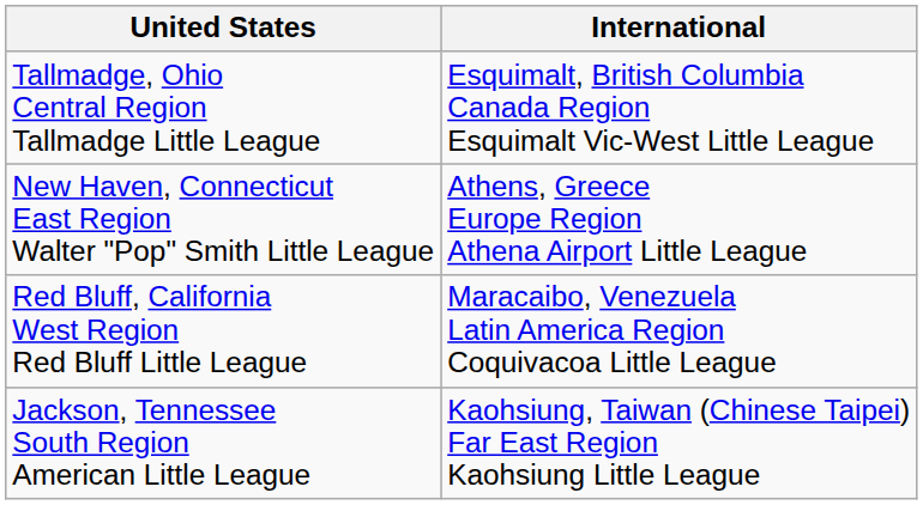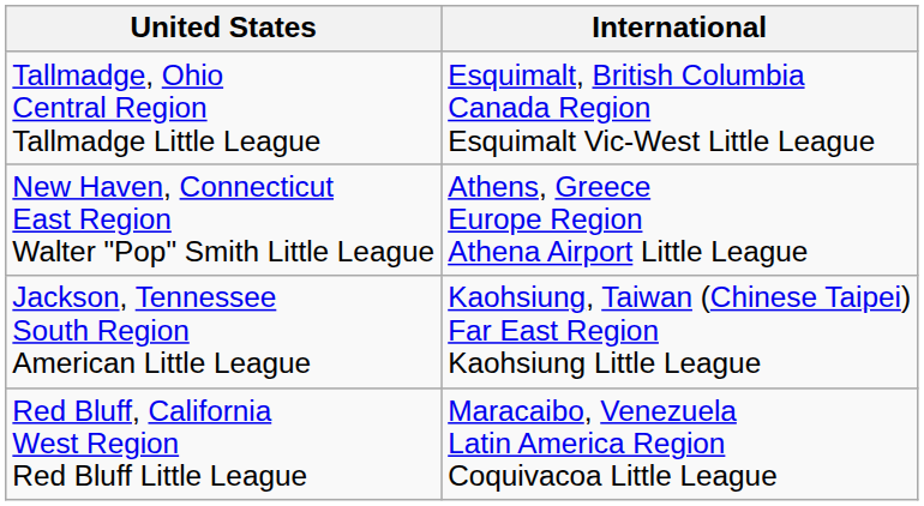 <table class="wikitable">
 <tr>
 <th>United States</th>
 <th>International</th>
 </tr>
 <tr>
 <td> <a href='#'>Tallmadge</a>, <a href='#'>Ohio</a><br><a href='#'>Central Region</a><br>Tallmadge Little League</td>
 <td> <a href='#'>Esquimalt</a>, <a href='#'>British Columbia</a><br> <a href='#'>Canada Region</a><br>Esquimalt Vic-West Little League</td>
 </tr>
 <tr>
 <td> <a href='#'>New Haven</a>, <a href='#'>Connecticut</a><br><a href='#'>East Region</a><br>Walter "Pop" Smith Little League</td>
 <td> <a href='#'>Athens</a>, <a href='#'>Greece</a><br><a href='#'>Europe Region</a><br><a href='#'>Athena Airport</a> Little League</td>
 </tr>
 <tr>
+<td> <a href='#'>Jackson</a>, <a href='#'>Tennessee</a><br><a href='#'>South Region</a><br>American Little League</td>
+<td> <a href='#'>Kaohsiung</a>, <a href='#'>Taiwan</a> (<a href='#'>Chinese Taipei</a>)<br><a href='#'>Far East Region</a><br>Kaohsiung Little League</td>
+</tr>
+<tr>
 <td> <a href='#'>Red Bluff</a>, <a href='#'>California</a><br><a href='#'>West Region</a><br>Red Bluff Little League</td>
 <td> <a href='#'>Maracaibo</a>, <a href='#'>Venezuela</a><br><a href='#'>Latin America Region</a><br>Coquivacoa Little League</td>
 </tr>
-<tr>
-<td> <a href='#'>Jackson</a>, <a href='#'>Tennessee</a><br><a href='#'>South Region</a><br>American Little League</td>
-<td> <a href='#'>Kaohsiung</a>, <a href='#'>Taiwan</a> (<a href='#'>Chinese Taipei</a>)<br><a href='#'>Far East Region</a><br>Kaohsiung Little League</td>
-</tr>
 </table>
